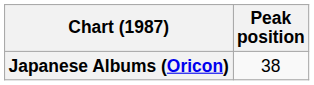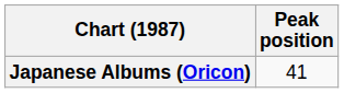 <table class="wikitable plainrowheaders" style="text-align:center">
 <tr>
 <th scope="col">Chart (1987)</th>
 <th scope="col">Peak<br> position</th>
 </tr>
 <tr>
 <th scope="row">Japanese Albums (<a href='#'>Oricon</a>)</th>
-<td>38</td>
+<td>41</td>
 </tr>
 </table>
